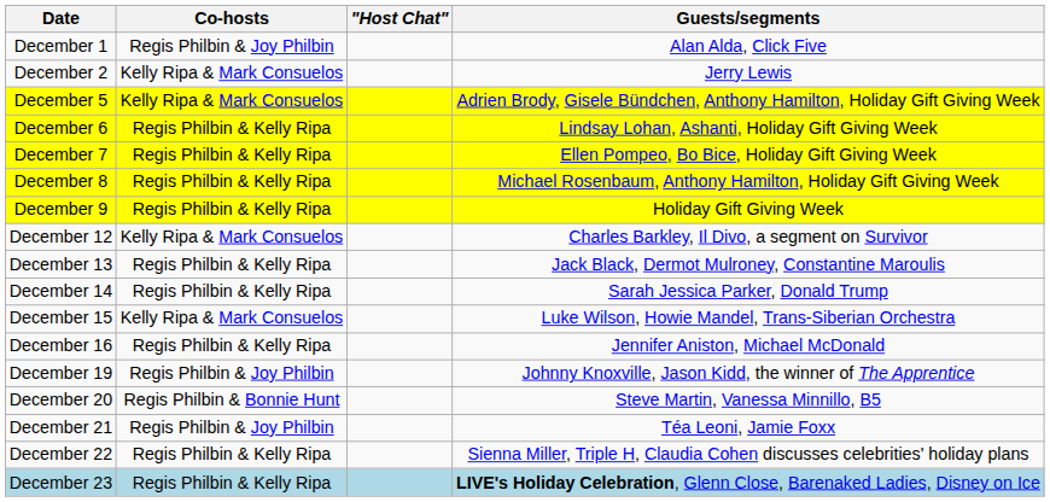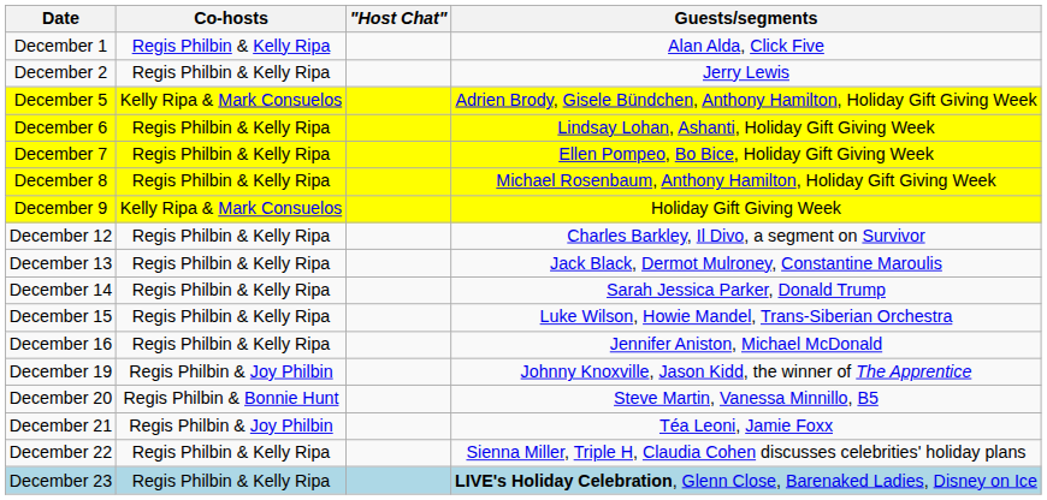 <table class="wikitable sortable" style="text-align:center;">
 <tr>
 <th>Date</th>
 <th>Co-hosts</th>
 <th><em>"Host Chat"</em></th>
 <th>Guests/segments</th>
 </tr>
 <tr>
 <td>December 1</td>
-<td>Regis Philbin & <a href='#'>Joy Philbin</a></td>
+<td><a href='#'>Regis Philbin</a> & <a href='#'>Kelly Ripa</a></td>
 <td></td>
 <td><a href='#'>Alan Alda</a>, <a href='#'>Click Five</a></td>
 </tr>
 <tr>
 <td>December 2</td>
-<td>Kelly Ripa & <a href='#'>Mark Consuelos</a></td>
+<td>Regis Philbin & Kelly Ripa</td>
 <td></td>
 <td><a href='#'>Jerry Lewis</a></td>
 </tr>
 <tr style="background:yellow;">
 <td>December 5</td>
 <td>Kelly Ripa & <a href='#'>Mark Consuelos</a></td>
 <td></td>
 <td><a href='#'>Adrien Brody</a>, <a href='#'>Gisele Bündchen</a>, <a href='#'>Anthony Hamilton</a>, Holiday Gift Giving Week</td>
 </tr>
 <tr style="background:yellow;">
 <td>December 6</td>
 <td>Regis Philbin & Kelly Ripa</td>
 <td></td>
 <td><a href='#'>Lindsay Lohan</a>, <a href='#'>Ashanti</a>, Holiday Gift Giving Week</td>
 </tr>
 <tr style="background:yellow;">
 <td>December 7</td>
 <td>Regis Philbin & Kelly Ripa</td>
 <td></td>
 <td><a href='#'>Ellen Pompeo</a>, <a href='#'>Bo Bice</a>, Holiday Gift Giving Week</td>
 </tr>
 <tr style="background:yellow;">
 <td>December 8</td>
 <td>Regis Philbin & Kelly Ripa</td>
 <td></td>
 <td><a href='#'>Michael Rosenbaum</a>, <a href='#'>Anthony Hamilton</a>, Holiday Gift Giving Week</td>
 </tr>
 <tr style="background:yellow;">
 <td>December 9</td>
-<td>Regis Philbin & Kelly Ripa</td>
+<td>Kelly Ripa & <a href='#'>Mark Consuelos</a></td>
 <td></td>
 <td>Holiday Gift Giving Week</td>
 </tr>
 <tr>
 <td>December 12</td>
-<td>Kelly Ripa & <a href='#'>Mark Consuelos</a></td>
+<td>Regis Philbin & Kelly Ripa</td>
 <td></td>
 <td><a href='#'>Charles Barkley</a>, <a href='#'>Il Divo</a>, a segment on <a href='#'>Survivor</a></td>
 </tr>
 <tr>
 <td>December 13</td>
 <td>Regis Philbin & Kelly Ripa</td>
 <td></td>
 <td><a href='#'>Jack Black</a>, <a href='#'>Dermot Mulroney</a>, <a href='#'>Constantine Maroulis</a></td>
 </tr>
 <tr>
 <td>December 14</td>
 <td>Regis Philbin & Kelly Ripa</td>
 <td></td>
 <td><a href='#'>Sarah Jessica Parker</a>, <a href='#'>Donald Trump</a></td>
 </tr>
 <tr>
 <td>December 15</td>
-<td>Kelly Ripa & <a href='#'>Mark Consuelos</a></td>
+<td>Regis Philbin & Kelly Ripa</td>
 <td></td>
 <td><a href='#'>Luke Wilson</a>, <a href='#'>Howie Mandel</a>, <a href='#'>Trans-Siberian Orchestra</a></td>
 </tr>
 <tr>
 <td>December 16</td>
 <td>Regis Philbin & Kelly Ripa</td>
 <td></td>
 <td><a href='#'>Jennifer Aniston</a>, <a href='#'>Michael McDonald</a></td>
 </tr>
 <tr>
 <td>December 19</td>
 <td>Regis Philbin & <a href='#'>Joy Philbin</a></td>
 <td></td>
 <td><a href='#'>Johnny Knoxville</a>, <a href='#'>Jason Kidd</a>, the winner of <em><a href='#'>The Apprentice</a></em></td>
 </tr>
 <tr>
 <td>December 20</td>
 <td>Regis Philbin & <a href='#'>Bonnie Hunt</a></td>
 <td></td>
 <td><a href='#'>Steve Martin</a>, <a href='#'>Vanessa Minnillo</a>, <a href='#'>B5</a></td>
 </tr>
 <tr>
 <td>December 21</td>
 <td>Regis Philbin & <a href='#'>Joy Philbin</a></td>
 <td></td>
 <td><a href='#'>Téa Leoni</a>, <a href='#'>Jamie Foxx</a></td>
 </tr>
 <tr>
 <td>December 22</td>
 <td>Regis Philbin & Kelly Ripa</td>
 <td></td>
 <td><a href='#'>Sienna Miller</a>, <a href='#'>Triple H</a>, <a href='#'>Claudia Cohen</a> discusses celebrities' holiday plans</td>
 </tr>
 <tr style="background:lightblue;">
 <td>December 23</td>
 <td>Regis Philbin & Kelly Ripa</td>
 <td></td>
 <td><strong>LIVE's Holiday Celebration</strong>, <a href='#'>Glenn Close</a>, <a href='#'>Barenaked Ladies</a>, <a href='#'>Disney on Ice</a></td>
 </tr>
 </table>
